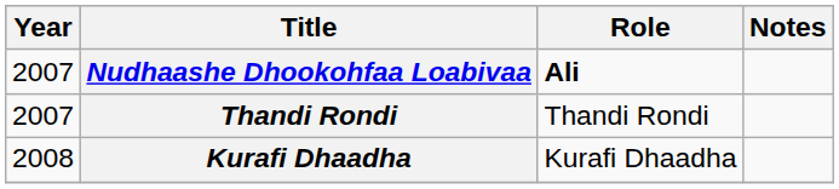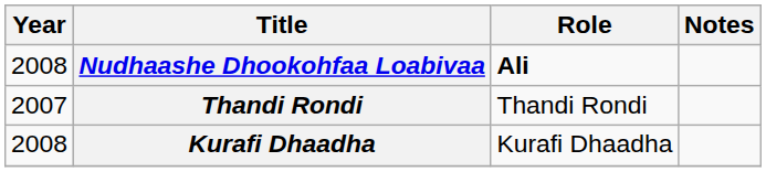 <table class="wikitable sortable plainrowheaders">
 <tr style="background:#ccc; text-align:center;">
 <th scope="col">Year</th>
 <th scope="col">Title</th>
 <th scope="col">Role</th>
 <th scope="col">Notes</th>
 </tr>
 <tr>
-<td>2007</td>
+<td>2008</td>
 <th scope="row"><em><a href='#'>Nudhaashe Dhookohfaa Loabivaa</a></em></th>
 <td><strong>Ali</strong></td>
 <td></td>
 </tr>
 <tr>
 <td>2007</td>
 <th scope="row"><em>Thandi Rondi</em></th>
 <td>Thandi Rondi</td>
 <td></td>
 </tr>
 <tr>
 <td>2008</td>
 <th scope="row"><em>Kurafi Dhaadha</em></th>
 <td>Kurafi Dhaadha</td>
 <td></td>
 </tr>
 <tr>
 </tr>
 </table>
